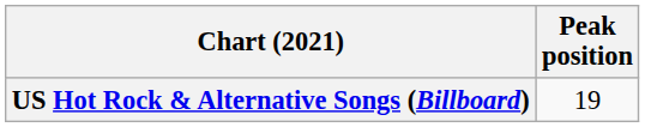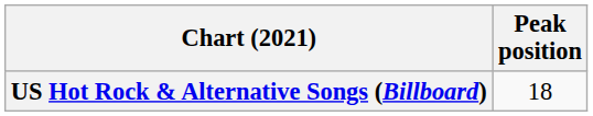 <table class="wikitable plainrowheaders" style="text-align:center">
 <tr>
 <th>Chart (2021)</th>
 <th>Peak<br>position</th>
 </tr>
 <tr>
 <th scope="row">US <a href='#'>Hot Rock & Alternative Songs</a> (<em><a href='#'>Billboard</a></em>)</th>
-<td>19</td>
+<td>18</td>
 </tr>
 </table>
